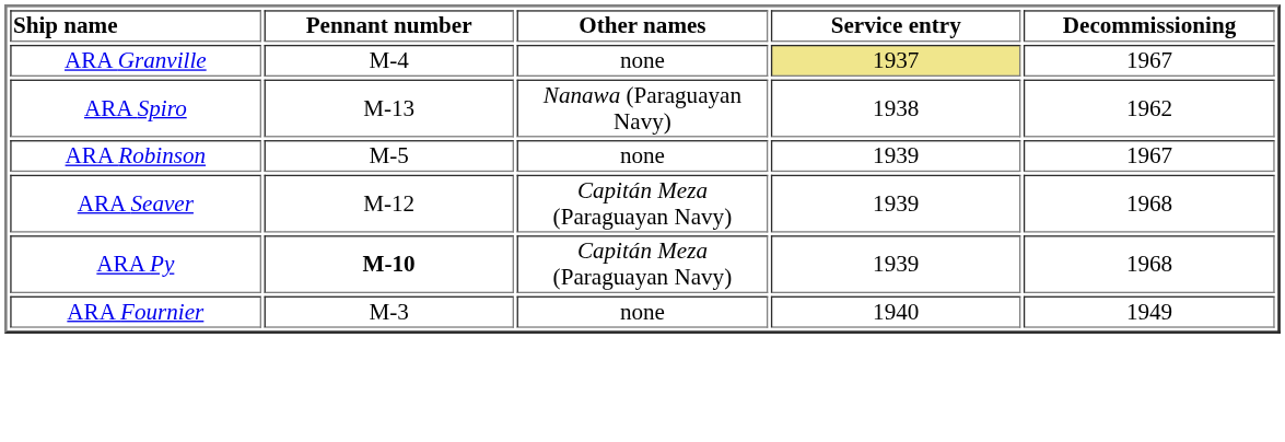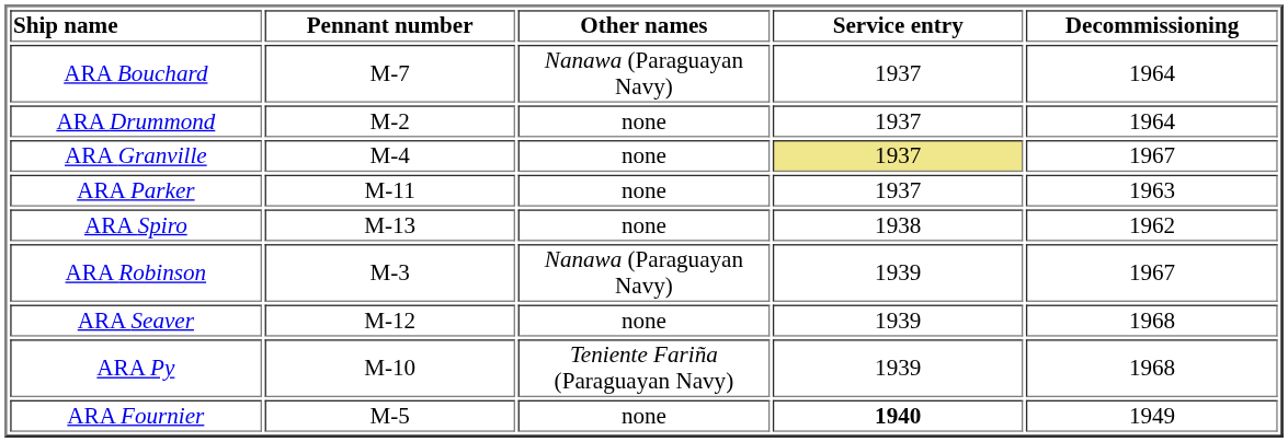 <table width="100%" border="2">
 <tr>
 <th width="16%" align="left">Ship name</th>
 <th width="16%" align="center">Pennant number</th>
 <th width="16%" align="center">Other names</th>
 <th width="16%" align="center">Service entry</th>
 <th width="16%" align="center">Decommissioning</th>
 </tr>
 <tr>
+<td align="center"><a href='#'>ARA <em>Bouchard</em></a></td>
+<td align="center">M-7</td>
+<td align="center"><em>Nanawa</em> (Paraguayan Navy)</td>
+<td align="center">1937</td>
+<td align="center">1964</td>
+</tr>
+<tr>
+<td align="center"><a href='#'>ARA <em>Drummond</em></a></td>
+<td align="center">M-2</td>
+<td align="center">none</td>
+<td align="center">1937</td>
+<td align="center">1964</td>
+</tr>
+<tr>
 <td align="center"><a href='#'>ARA <em>Granville</em></a></td>
 <td align="center">M-4</td>
 <td align="center">none</td>
 <td align="center" style="background: khaki;">1937</td>
 <td align="center">1967</td>
 </tr>
 <tr>
+<td align="center"><a href='#'>ARA <em>Parker</em></a></td>
+<td align="center">M-11</td>
+<td align="center">none</td>
+<td align="center">1937</td>
+<td align="center">1963</td>
+</tr>
+<tr>
 <td align="center"><a href='#'>ARA <em>Spiro</em></a></td>
 <td align="center">M-13</td>
-<td align="center"><em>Nanawa</em> (Paraguayan Navy)</td>
+<td align="center">none</td>
 <td align="center">1938</td>
 <td align="center">1962</td>
 </tr>
 <tr>
 <td align="center"><a href='#'>ARA <em>Robinson</em></a></td>
-<td align="center">M-5</td>
-<td align="center">none</td>
+<td align="center">M-3</td>
+<td align="center"><em>Nanawa</em> (Paraguayan Navy)</td>
 <td align="center">1939</td>
 <td align="center">1967</td>
 </tr>
 <tr>
 <td align="center"><a href='#'>ARA <em>Seaver</em></a></td>
 <td align="center">M-12</td>
-<td align="center"><em>Capitán Meza</em> (Paraguayan Navy)</td>
+<td align="center">none</td>
 <td align="center">1939</td>
 <td align="center">1968</td>
 </tr>
 <tr>
 <td align="center"><a href='#'>ARA <em>Py</em></a></td>
-<td align="center"><strong>M-10</strong></td>
-<td align="center"><em>Capitán Meza</em> (Paraguayan Navy)</td>
+<td align="center">M-10</td>
+<td align="center"><em>Teniente Fariña</em> (Paraguayan Navy)</td>
 <td align="center">1939</td>
 <td align="center">1968</td>
 </tr>
 <tr>
 <td align="center"><a href='#'>ARA <em>Fournier</em></a></td>
-<td align="center">M-3</td>
+<td align="center">M-5</td>
 <td align="center">none</td>
-<td align="center">1940</td>
+<td align="center"><strong>1940</strong></td>
 <td align="center">1949</td>
 </tr>
 </table>
